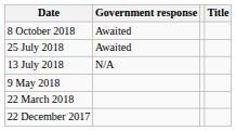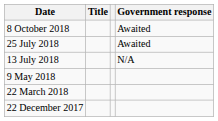 <table class="wikitable">
 <tr>
 <th>Date</th>
+<th>Title</th>
+<th></th>
 <th>Government response</th>
-<th></th>
-<th>Title</th>
 </tr>
 <tr>
 <td>8 October 2018</td>
-<td>Awaited</td>
 <td></td>
 <td></td>
+<td>Awaited</td>
 </tr>
 <tr>
 <td>25 July 2018</td>
-<td>Awaited</td>
 <td></td>
 <td></td>
+<td>Awaited</td>
 </tr>
 <tr>
 <td>13 July 2018</td>
-<td>N/A</td>
 <td></td>
 <td></td>
+<td>N/A</td>
 </tr>
 <tr>
 <td>9 May 2018</td>
 <td></td>
 <td></td>
 <td></td>
 </tr>
 <tr>
 <td>22 March 2018</td>
 <td></td>
 <td></td>
 <td></td>
 </tr>
 <tr>
 <td>22 December 2017</td>
 <td></td>
 <td></td>
 <td></td>
 </tr>
 </table>
